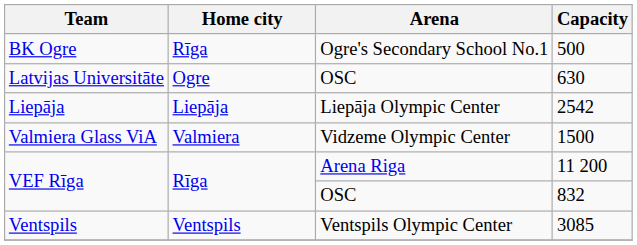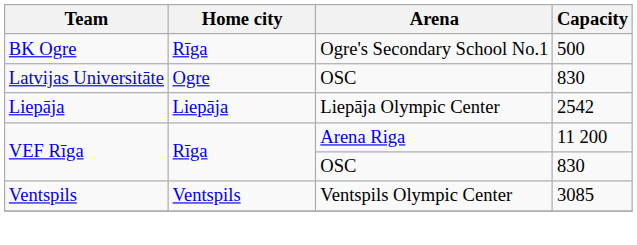 <table class="wikitable sortable">
 <tr>
 <th>Team</th>
 <th width=120>Home city</th>
 <th>Arena</th>
 <th>Capacity</th>
 </tr>
 <tr>
 <td><a href='#'>BK Ogre</a></td>
 <td><a href='#'>Rīga</a></td>
 <td>Ogre's Secondary School No.1</td>
 <td>500</td>
 </tr>
 <tr>
 <td><a href='#'>Latvijas Universitāte</a></td>
 <td><a href='#'>Ogre</a></td>
 <td>OSC</td>
-<td>630</td>
+<td>830</td>
 </tr>
 <tr>
 <td><a href='#'>Liepāja</a></td>
 <td><a href='#'>Liepāja</a></td>
 <td>Liepāja Olympic Center</td>
 <td>2542</td>
-</tr>
-<tr>
-<td><a href='#'>Valmiera Glass ViA</a></td>
-<td><a href='#'>Valmiera</a></td>
-<td>Vidzeme Olympic Center</td>
-<td>1500</td>
 </tr>
 <tr>
 <td rowspan=2><a href='#'>VEF Rīga</a></td>
 <td rowspan=2><a href='#'>Rīga</a></td>
 <td><a href='#'>Arena Riga</a></td>
 <td>11 200</td>
 </tr>
 <tr>
 <td>OSC</td>
-<td>832</td>
+<td>830</td>
 </tr>
 <tr>
 <td><a href='#'>Ventspils</a></td>
 <td><a href='#'>Ventspils</a></td>
 <td>Ventspils Olympic Center</td>
 <td>3085</td>
 </tr>
 <tr>
 </tr>
 </table>
